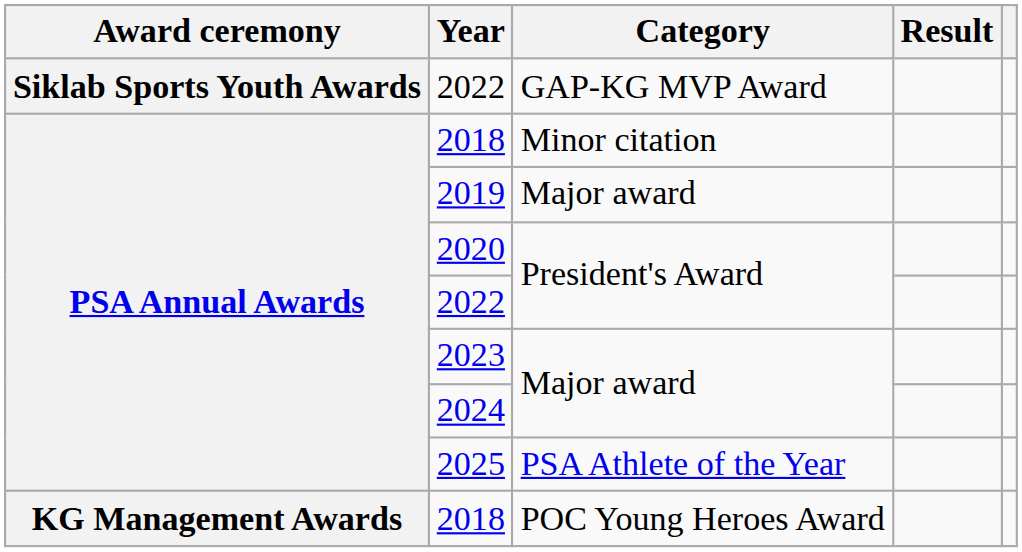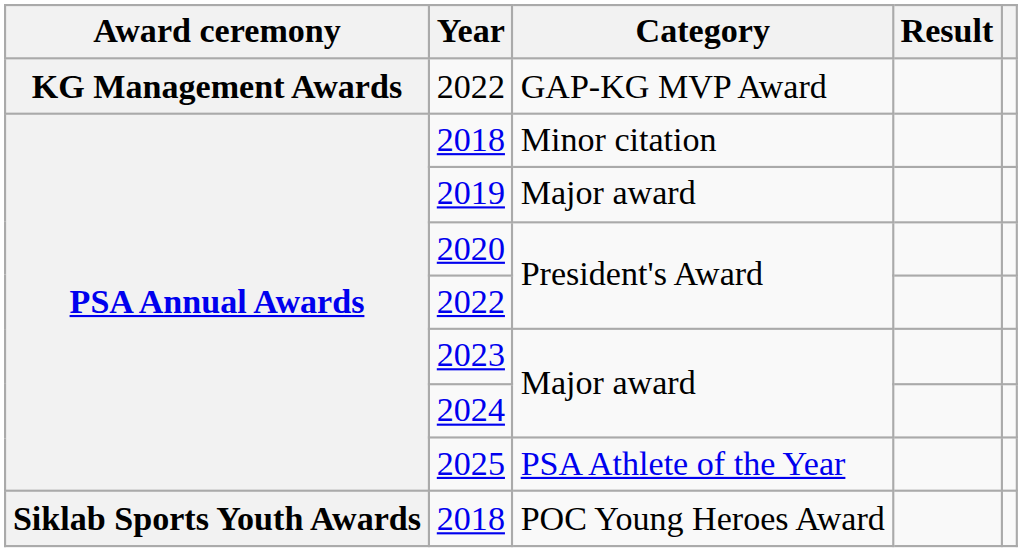 <table class="wikitable sortable plainrowheaders">
 <tr>
 <th scope="col">Award ceremony</th>
 <th scope="col">Year</th>
 <th scope="col">Category</th>
 <th scope="col">Result</th>
 <th class="unsortable"></th>
 </tr>
 <tr>
-<th scope="row">Siklab Sports Youth Awards</th>
+<th scope="row">KG Management Awards</th>
 <td style="text-align:center">2022</td>
 <td>GAP-KG MVP Award</td>
 <td></td>
 <td style="text-align:center;"></td>
 </tr>
 <tr>
 <th scope="row" rowspan=7><a href='#'>PSA Annual Awards</a></th>
 <td style="text-align:center"><a href='#'>2018</a></td>
 <td>Minor citation</td>
 <td></td>
 <td style="text-align:center;"></td>
 </tr>
 <tr>
 <td style="text-align:center"><a href='#'>2019</a></td>
 <td>Major award</td>
 <td></td>
 <td style="text-align:center;"></td>
 </tr>
 <tr>
 <td style="text-align:center"><a href='#'>2020</a></td>
 <td rowspan=2>President's Award</td>
 <td></td>
 <td style="text-align:center;"></td>
 </tr>
 <tr>
 <td style="text-align:center"><a href='#'>2022</a></td>
 <td></td>
 <td style="text-align:center;"></td>
 </tr>
 <tr>
 <td style="text-align:center"><a href='#'>2023</a></td>
 <td rowspan=2>Major award</td>
 <td></td>
 <td style="text-align:center;"></td>
 </tr>
 <tr>
 <td style="text-align:center"><a href='#'>2024</a></td>
 <td></td>
 <td style="text-align:center;"></td>
 </tr>
 <tr>
 <td style="text-align:center"><a href='#'>2025</a></td>
 <td><a href='#'>PSA Athlete of the Year</a></td>
 <td></td>
 <td style="text-align:center;"></td>
 </tr>
 <tr>
-<th scope="row">KG Management Awards</th>
+<th scope="row">Siklab Sports Youth Awards</th>
 <td style="text-align:center"><a href='#'>2018</a></td>
 <td>POC Young Heroes Award</td>
 <td></td>
 <td style="text-align:center;"></td>
 </tr>
 </table>
